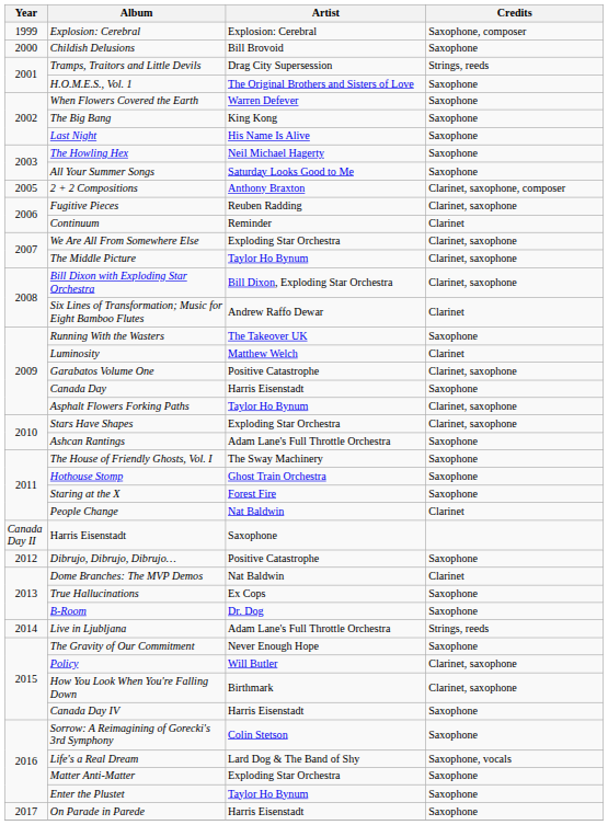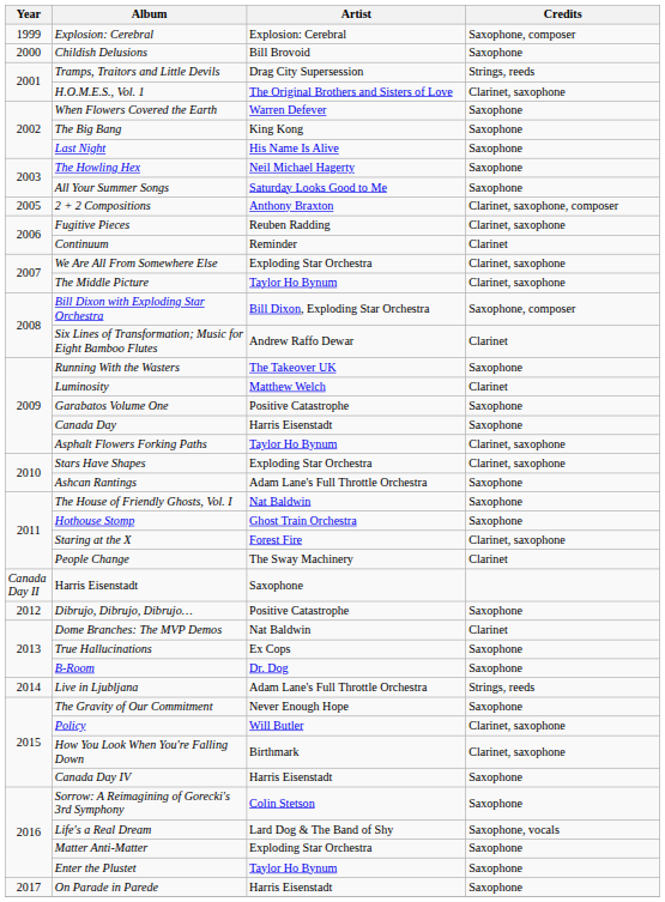 <table class="wikitable">
 <tr>
 <th style="width:55px;">Year</th>
 <th style="width:255px;">Album</th>
 <th style="width:290px;">Artist</th>
 <th style="width:255px;">Credits</th>
 </tr>
 <tr>
 <td rowspan=1 style="text-align:center;">1999</td>
 <td><em>Explosion: Cerebral</em></td>
 <td>Explosion: Cerebral</td>
 <td>Saxophone, composer</td>
 </tr>
 <tr>
 <td rowspan=1 style="text-align:center;">2000</td>
 <td><em>Childish Delusions</em></td>
 <td>Bill Brovoid</td>
 <td>Saxophone</td>
 </tr>
 <tr>
 <td rowspan=2 style="text-align:center;">2001</td>
 <td><em>Tramps, Traitors and Little Devils</em></td>
 <td>Drag City Supersession</td>
 <td>Strings, reeds</td>
 </tr>
 <tr>
 <td><em>H.O.M.E.S., Vol. 1</em></td>
 <td><a href='#'>The Original Brothers and Sisters of Love</a></td>
-<td>Saxophone</td>
+<td>Clarinet, saxophone</td>
 </tr>
 <tr>
 <td rowspan=3 style="text-align:center;">2002</td>
 <td><em>When Flowers Covered the Earth</em></td>
 <td><a href='#'>Warren Defever</a></td>
 <td>Saxophone</td>
 </tr>
 <tr>
 <td><em>The Big Bang</em></td>
 <td>King Kong</td>
 <td>Saxophone</td>
 </tr>
 <tr>
 <td><em><a href='#'>Last Night</a></em></td>
 <td><a href='#'>His Name Is Alive</a></td>
 <td>Saxophone</td>
 </tr>
 <tr>
 <td rowspan=2 style="text-align:center;">2003</td>
 <td><em><a href='#'>The Howling Hex</a></em></td>
 <td><a href='#'>Neil Michael Hagerty</a></td>
 <td>Saxophone</td>
 </tr>
 <tr>
 <td><em>All Your Summer Songs</em></td>
 <td><a href='#'>Saturday Looks Good to Me</a></td>
 <td>Saxophone</td>
 </tr>
 <tr>
 <td rowspan=1 style="text-align:center;">2005</td>
 <td><em>2 + 2 Compositions</em></td>
 <td><a href='#'>Anthony Braxton</a></td>
 <td>Clarinet, saxophone, composer</td>
 </tr>
 <tr>
 <td rowspan=2 style="text-align:center;">2006</td>
 <td><em>Fugitive Pieces</em></td>
 <td>Reuben Radding</td>
 <td>Clarinet, saxophone</td>
 </tr>
 <tr>
 <td><em>Continuum</em></td>
 <td>Reminder</td>
 <td>Clarinet</td>
 </tr>
 <tr>
 <td rowspan=2 style="text-align:center;">2007</td>
 <td><em>We Are All From Somewhere Else</em></td>
 <td>Exploding Star Orchestra</td>
 <td>Clarinet, saxophone</td>
 </tr>
 <tr>
 <td><em>The Middle Picture</em></td>
 <td><a href='#'>Taylor Ho Bynum</a></td>
 <td>Clarinet, saxophone</td>
 </tr>
 <tr>
 <td rowspan=2 style="text-align:center;">2008</td>
 <td><em><a href='#'>Bill Dixon with Exploding Star Orchestra</a></em></td>
 <td><a href='#'>Bill Dixon</a>, Exploding Star Orchestra</td>
-<td>Clarinet, saxophone</td>
+<td>Saxophone, composer</td>
 </tr>
 <tr>
 <td><em>Six Lines of Transformation; Music for Eight Bamboo Flutes</em></td>
 <td>Andrew Raffo Dewar</td>
 <td>Clarinet</td>
 </tr>
 <tr>
 <td rowspan=5 style="text-align:center;">2009</td>
 <td><em>Running With the Wasters</em></td>
 <td><a href='#'>The Takeover UK</a></td>
 <td>Saxophone</td>
 </tr>
 <tr>
 <td><em>Luminosity</em></td>
 <td><a href='#'>Matthew Welch</a></td>
 <td>Clarinet</td>
 </tr>
 <tr>
 <td><em>Garabatos Volume One</em></td>
 <td>Positive Catastrophe</td>
-<td>Clarinet, saxophone</td>
+<td>Saxophone</td>
 </tr>
 <tr>
 <td><em>Canada Day</em></td>
 <td>Harris Eisenstadt</td>
 <td>Saxophone</td>
 </tr>
 <tr>
 <td><em>Asphalt Flowers Forking Paths</em></td>
 <td><a href='#'>Taylor Ho Bynum</a></td>
 <td>Clarinet, saxophone</td>
 </tr>
 <tr>
 <td rowspan=2 style="text-align:center;">2010</td>
 <td><em>Stars Have Shapes</em></td>
 <td>Exploding Star Orchestra</td>
 <td>Clarinet, saxophone</td>
 </tr>
 <tr>
 <td><em>Ashcan Rantings</em></td>
 <td>Adam Lane's Full Throttle Orchestra</td>
 <td>Saxophone</td>
 </tr>
 <tr>
 <td rowspan=4 style="text-align:center;">2011</td>
 <td><em>The House of Friendly Ghosts, Vol. I</em></td>
-<td>The Sway Machinery</td>
+<td><a href='#'>Nat Baldwin</a></td>
 <td>Saxophone</td>
 </tr>
 <tr>
 <td><em><a href='#'>Hothouse Stomp</a></em></td>
 <td><a href='#'>Ghost Train Orchestra</a></td>
 <td>Saxophone</td>
 </tr>
 <tr>
 <td><em>Staring at the X</em></td>
 <td><a href='#'>Forest Fire</a></td>
-<td>Saxophone</td>
+<td>Clarinet, saxophone</td>
 </tr>
 <tr>
 <td><em>People Change</em></td>
-<td><a href='#'>Nat Baldwin</a></td>
+<td>The Sway Machinery</td>
 <td>Clarinet</td>
 </tr>
 <tr>
 <td><em>Canada Day II</em></td>
 <td>Harris Eisenstadt</td>
 <td>Saxophone</td>
 </tr>
 <tr>
 <td rowspan=1 style="text-align:center;">2012</td>
 <td><em>Dibrujo, Dibrujo, Dibrujo…</em></td>
 <td>Positive Catastrophe</td>
 <td>Saxophone</td>
 </tr>
 <tr>
 <td rowspan=3 style="text-align:center;">2013</td>
 <td><em>Dome Branches: The MVP Demos</em></td>
 <td>Nat Baldwin</td>
 <td>Clarinet</td>
 </tr>
 <tr>
 <td><em>True Hallucinations</em></td>
 <td>Ex Cops</td>
 <td>Saxophone</td>
 </tr>
 <tr>
 <td><em><a href='#'>B-Room</a></em></td>
 <td><a href='#'>Dr. Dog</a></td>
 <td>Saxophone</td>
 </tr>
 <tr>
 <td rowspan=1 style="text-align:center;">2014</td>
 <td><em>Live in Ljubljana</em></td>
 <td>Adam Lane's Full Throttle Orchestra</td>
 <td>Strings, reeds</td>
 </tr>
 <tr>
 <td rowspan=4 style="text-align:center;">2015</td>
 <td><em>The Gravity of Our Commitment</em></td>
 <td>Never Enough Hope</td>
 <td>Saxophone</td>
 </tr>
 <tr>
 <td><em><a href='#'>Policy</a></em></td>
 <td><a href='#'>Will Butler</a></td>
 <td>Clarinet, saxophone</td>
 </tr>
 <tr>
 <td><em>How You Look When You're Falling Down</em></td>
 <td>Birthmark</td>
 <td>Clarinet, saxophone</td>
 </tr>
 <tr>
 <td><em>Canada Day IV</em></td>
 <td>Harris Eisenstadt</td>
 <td>Saxophone</td>
 </tr>
 <tr>
 <td rowspan=4 style="text-align:center;">2016</td>
 <td><em>Sorrow: A Reimagining of Gorecki's 3rd Symphony</em></td>
 <td><a href='#'>Colin Stetson</a></td>
 <td>Saxophone</td>
 </tr>
 <tr>
 <td><em> Life's a Real Dream</em></td>
 <td>Lard Dog & The Band of Shy</td>
 <td>Saxophone, vocals</td>
 </tr>
 <tr>
 <td><em>Matter Anti-Matter</em></td>
 <td>Exploding Star Orchestra</td>
 <td>Saxophone</td>
 </tr>
 <tr>
 <td><em>Enter the Plustet</em></td>
 <td><a href='#'>Taylor Ho Bynum</a></td>
 <td>Saxophone</td>
 </tr>
 <tr>
 <td rowspan=1 style="text-align:center;">2017</td>
 <td><em>On Parade in Parede</em></td>
 <td>Harris Eisenstadt</td>
 <td>Saxophone</td>
 </tr>
 <tr>
 </tr>
 </table>
